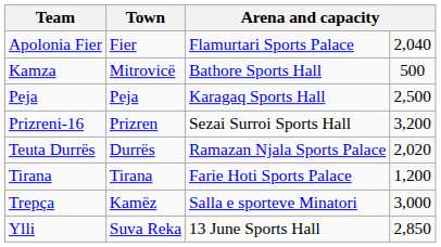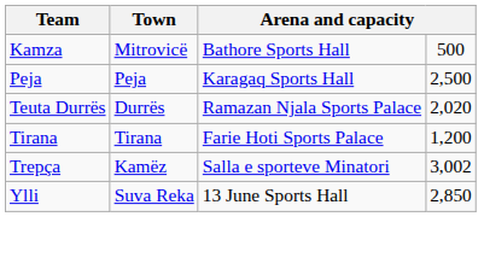 <table class="wikitable">
 <tr>
 <th>Team</th>
 <th>Town</th>
 <th colspan="2">Arena and capacity</th>
-</tr>
-<tr>
-<td> <a href='#'>Apolonia Fier</a></td>
-<td><a href='#'>Fier</a></td>
-<td><a href='#'>Flamurtari Sports Palace</a></td>
-<td align="center">2,040</td>
 </tr>
 <tr>
 <td> <a href='#'>Kamza</a></td>
 <td><a href='#'>Mitrovicë</a></td>
 <td><a href='#'>Bathore Sports Hall</a></td>
 <td align="center">500</td>
 </tr>
 <tr>
 <td> <a href='#'>Peja</a></td>
 <td><a href='#'>Peja</a></td>
 <td><a href='#'>Karagaq Sports Hall</a></td>
 <td>2,500</td>
-</tr>
-<tr>
-<td> <a href='#'>Prizreni-16</a></td>
-<td><a href='#'>Prizren</a></td>
-<td>Sezai Surroi Sports Hall</td>
-<td align="center">3,200</td>
 </tr>
 <tr>
 <td> <a href='#'>Teuta Durrës</a></td>
 <td><a href='#'>Durrës</a></td>
 <td><a href='#'>Ramazan Njala Sports Palace</a></td>
 <td>2,020</td>
 </tr>
 <tr>
 <td> <a href='#'>Tirana</a></td>
 <td><a href='#'>Tirana</a></td>
 <td><a href='#'>Farie Hoti Sports Palace</a></td>
 <td>1,200</td>
 </tr>
 <tr>
 <td> <a href='#'>Trepça</a></td>
 <td><a href='#'>Kamëz</a></td>
 <td><a href='#'>Salla e sporteve Minatori</a></td>
-<td>3,000</td>
+<td>3,002</td>
 </tr>
 <tr>
 <td> <a href='#'>Ylli</a></td>
 <td><a href='#'>Suva Reka</a></td>
 <td>13 June Sports Hall</td>
 <td>2,850</td>
 </tr>
 </table>
